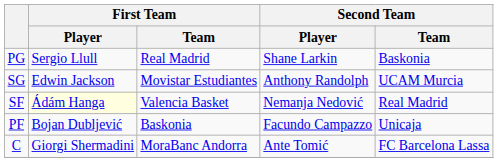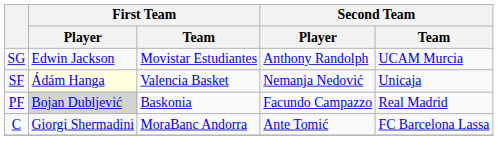 <table class="wikitable sortable">
 <tr>
 <th rowspan=2></th>
 <th colspan=2>First Team</th>
 <th colspan=2>Second Team</th>
 </tr>
 <tr>
 <th align="center">Player</th>
 <th align="center">Team</th>
 <th align="center">Player</th>
 <th align="center">Team</th>
 </tr>
 <tr>
-<td align=center><a href='#'>PG</a></td>
-<td> <a href='#'>Sergio Llull</a></td>
-<td><a href='#'>Real Madrid</a></td>
-<td> <a href='#'>Shane Larkin</a></td>
-<td><a href='#'>Baskonia</a></td>
-</tr>
-<tr>
 <td align=center><a href='#'>SG</a></td>
 <td> <a href='#'>Edwin Jackson</a></td>
 <td><a href='#'>Movistar Estudiantes</a></td>
 <td> <a href='#'>Anthony Randolph</a></td>
 <td><a href='#'>UCAM Murcia</a></td>
 </tr>
 <tr>
 <td align=center><a href='#'>SF</a></td>
 <td style="background: lightyellow;"> <a href='#'>Ádám Hanga</a></td>
 <td><a href='#'>Valencia Basket</a></td>
 <td> <a href='#'>Nemanja Nedović</a></td>
-<td><a href='#'>Real Madrid</a></td>
+<td><a href='#'>Unicaja</a></td>
 </tr>
 <tr>
 <td align=center><a href='#'>PF</a></td>
-<td> <a href='#'>Bojan Dubljević</a></td>
+<td style="background: lightgrey;"> <a href='#'>Bojan Dubljević</a></td>
 <td><a href='#'>Baskonia</a></td>
 <td> <a href='#'>Facundo Campazzo</a></td>
-<td><a href='#'>Unicaja</a></td>
+<td><a href='#'>Real Madrid</a></td>
 </tr>
 <tr>
 <td align=center><a href='#'>C</a></td>
 <td> <a href='#'>Giorgi Shermadini</a></td>
 <td><a href='#'>MoraBanc Andorra</a></td>
 <td> <a href='#'>Ante Tomić</a></td>
 <td><a href='#'>FC Barcelona Lassa</a></td>
 </tr>
 <tr>
 </tr>
 </table>
